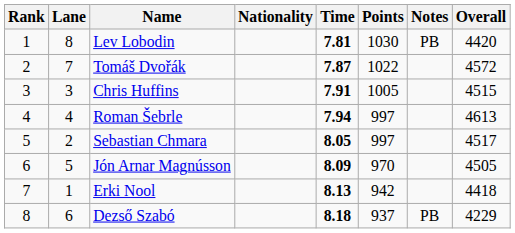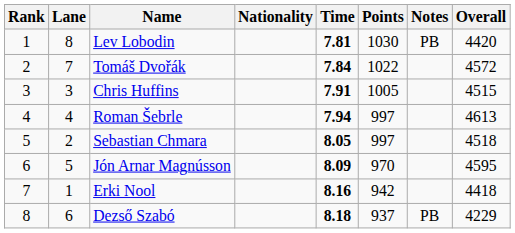 <table class="wikitable sortable" style="text-align:center">
 <tr>
 <th>Rank</th>
 <th>Lane</th>
 <th>Name</th>
 <th>Nationality</th>
 <th>Time</th>
 <th>Points</th>
 <th>Notes</th>
 <th>Overall</th>
 </tr>
 <tr>
 <td>1</td>
 <td>8</td>
 <td align="left"><a href='#'>Lev Lobodin</a></td>
 <td align=left></td>
 <td><strong>7.81</strong></td>
 <td>1030</td>
 <td>PB</td>
 <td>4420</td>
 </tr>
 <tr>
 <td>2</td>
 <td>7</td>
 <td align="left"><a href='#'>Tomáš Dvořák</a></td>
 <td align=left></td>
-<td><strong>7.87</strong></td>
+<td><strong>7.84</strong></td>
 <td>1022</td>
 <td></td>
 <td>4572</td>
 </tr>
 <tr>
 <td>3</td>
 <td>3</td>
 <td align="left"><a href='#'>Chris Huffins</a></td>
 <td align=left></td>
 <td><strong>7.91</strong></td>
 <td>1005</td>
 <td></td>
 <td>4515</td>
 </tr>
 <tr>
 <td>4</td>
 <td>4</td>
 <td align="left"><a href='#'>Roman Šebrle</a></td>
 <td align=left></td>
 <td><strong>7.94</strong></td>
 <td>997</td>
 <td></td>
 <td>4613</td>
 </tr>
 <tr>
 <td>5</td>
 <td>2</td>
 <td align="left"><a href='#'>Sebastian Chmara</a></td>
 <td align=left></td>
 <td><strong>8.05</strong></td>
 <td>997</td>
 <td></td>
-<td>4517</td>
+<td>4518</td>
 </tr>
 <tr>
 <td>6</td>
 <td>5</td>
 <td align="left"><a href='#'>Jón Arnar Magnússon</a></td>
 <td align=left></td>
 <td><strong>8.09</strong></td>
 <td>970</td>
 <td></td>
-<td>4505</td>
+<td>4595</td>
 </tr>
 <tr>
 <td>7</td>
 <td>1</td>
 <td align="left"><a href='#'>Erki Nool</a></td>
 <td align=left></td>
-<td><strong>8.13</strong></td>
+<td><strong>8.16</strong></td>
 <td>942</td>
 <td></td>
 <td>4418</td>
 </tr>
 <tr>
 <td>8</td>
 <td>6</td>
 <td align="left"><a href='#'>Dezső Szabó</a></td>
 <td align=left></td>
 <td><strong>8.18</strong></td>
 <td>937</td>
 <td>PB</td>
 <td>4229</td>
 </tr>
 </table>
